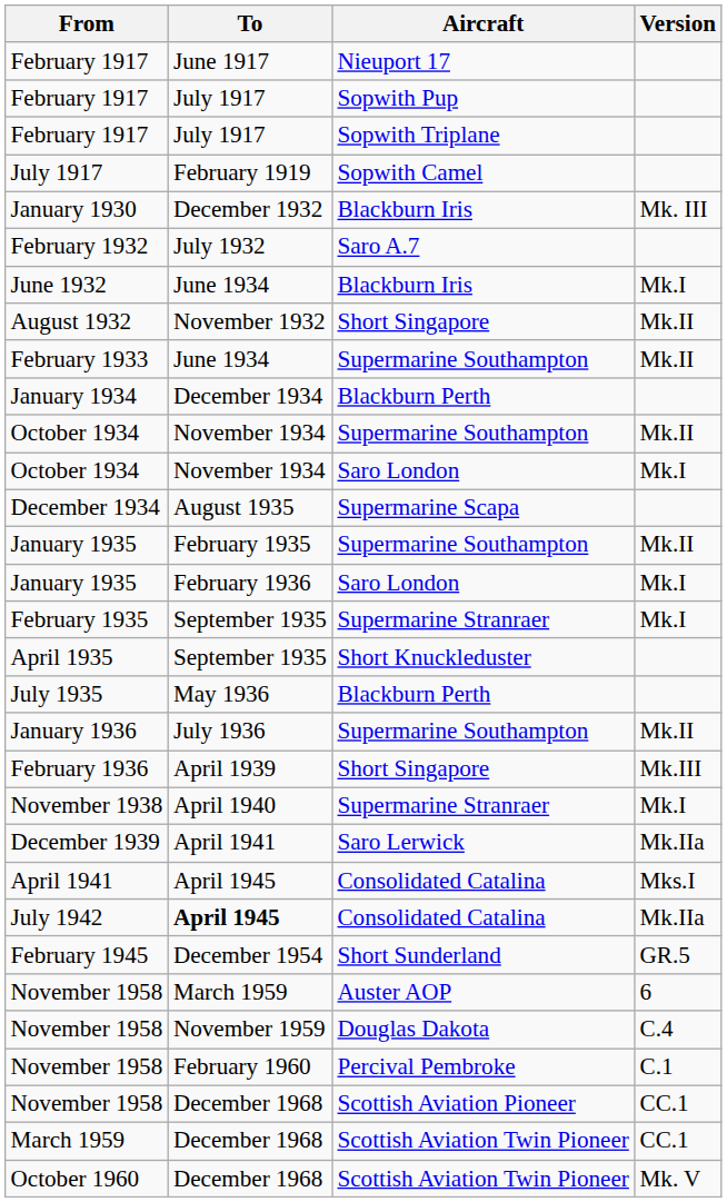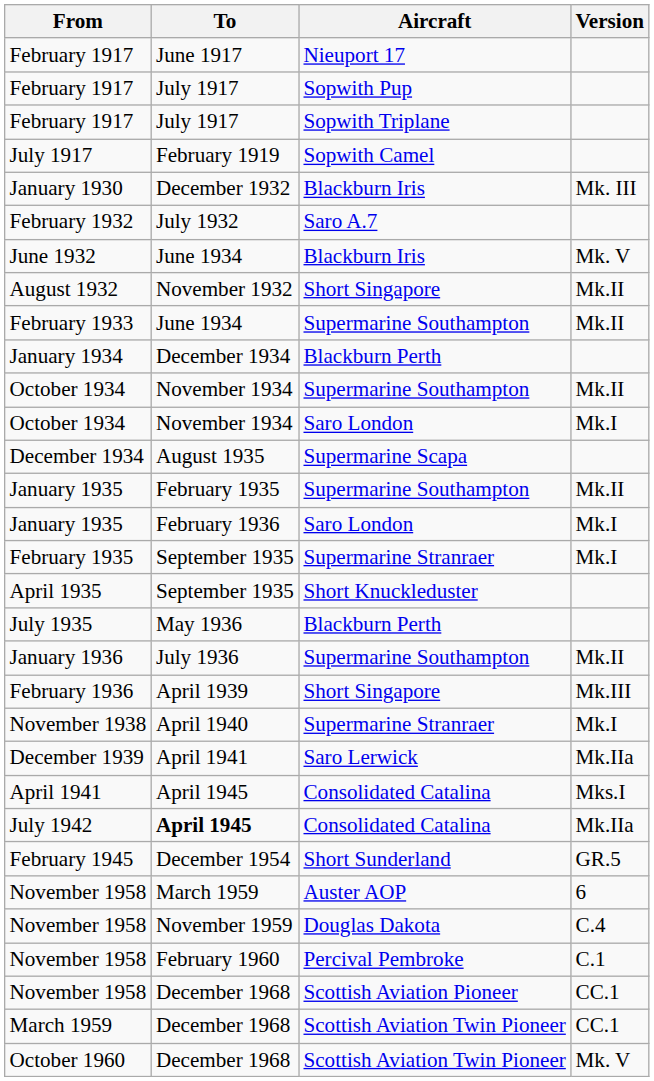 <table class="wikitable">
 <tr>
 <th>From</th>
 <th>To</th>
 <th>Aircraft</th>
 <th>Version</th>
 </tr>
 <tr>
 <td>February 1917</td>
 <td>June 1917</td>
 <td><a href='#'>Nieuport 17</a></td>
 <td></td>
 </tr>
 <tr>
 <td>February 1917</td>
 <td>July 1917</td>
 <td><a href='#'>Sopwith Pup</a></td>
 <td></td>
 </tr>
 <tr>
 <td>February 1917</td>
 <td>July 1917</td>
 <td><a href='#'>Sopwith Triplane</a></td>
 <td></td>
 </tr>
 <tr>
 <td>July 1917</td>
 <td>February 1919</td>
 <td><a href='#'>Sopwith Camel</a></td>
 <td></td>
 </tr>
 <tr>
 <td>January 1930</td>
 <td>December 1932</td>
 <td><a href='#'>Blackburn Iris</a></td>
 <td>Mk. III</td>
 </tr>
 <tr>
 <td>February 1932</td>
 <td>July 1932</td>
 <td><a href='#'>Saro A.7</a></td>
 <td></td>
 </tr>
 <tr>
 <td>June 1932</td>
 <td>June 1934</td>
 <td><a href='#'>Blackburn Iris</a></td>
-<td>Mk.I</td>
+<td>Mk. V</td>
 </tr>
 <tr>
 <td>August 1932</td>
 <td>November 1932</td>
 <td><a href='#'>Short Singapore</a></td>
 <td>Mk.II</td>
 </tr>
 <tr>
 <td>February 1933</td>
 <td>June 1934</td>
 <td><a href='#'>Supermarine Southampton</a></td>
 <td>Mk.II</td>
 </tr>
 <tr>
 <td>January 1934</td>
 <td>December 1934</td>
 <td><a href='#'>Blackburn Perth</a></td>
 <td></td>
 </tr>
 <tr>
 <td>October 1934</td>
 <td>November 1934</td>
 <td><a href='#'>Supermarine Southampton</a></td>
 <td>Mk.II</td>
 </tr>
 <tr>
 <td>October 1934</td>
 <td>November 1934</td>
 <td><a href='#'>Saro London</a></td>
 <td>Mk.I</td>
 </tr>
 <tr>
 <td>December 1934</td>
 <td>August 1935</td>
 <td><a href='#'>Supermarine Scapa</a></td>
 <td></td>
 </tr>
 <tr>
 <td>January 1935</td>
 <td>February 1935</td>
 <td><a href='#'>Supermarine Southampton</a></td>
 <td>Mk.II</td>
 </tr>
 <tr>
 <td>January 1935</td>
 <td>February 1936</td>
 <td><a href='#'>Saro London</a></td>
 <td>Mk.I</td>
 </tr>
 <tr>
 <td>February 1935</td>
 <td>September 1935</td>
 <td><a href='#'>Supermarine Stranraer</a></td>
 <td>Mk.I</td>
 </tr>
 <tr>
 <td>April 1935</td>
 <td>September 1935</td>
 <td><a href='#'>Short Knuckleduster</a></td>
 <td></td>
 </tr>
 <tr>
 <td>July 1935</td>
 <td>May 1936</td>
 <td><a href='#'>Blackburn Perth</a></td>
 <td></td>
 </tr>
 <tr>
 <td>January 1936</td>
 <td>July 1936</td>
 <td><a href='#'>Supermarine Southampton</a></td>
 <td>Mk.II</td>
 </tr>
 <tr>
 <td>February 1936</td>
 <td>April 1939</td>
 <td><a href='#'>Short Singapore</a></td>
 <td>Mk.III</td>
 </tr>
 <tr>
 <td>November 1938</td>
 <td>April 1940</td>
 <td><a href='#'>Supermarine Stranraer</a></td>
 <td>Mk.I</td>
 </tr>
 <tr>
 <td>December 1939</td>
 <td>April 1941</td>
 <td><a href='#'>Saro Lerwick</a></td>
 <td>Mk.IIa</td>
 </tr>
 <tr>
 <td>April 1941</td>
 <td>April 1945</td>
 <td><a href='#'>Consolidated Catalina</a></td>
 <td>Mks.I</td>
 </tr>
 <tr>
 <td>July 1942</td>
 <td><strong>April 1945</strong></td>
 <td><a href='#'>Consolidated Catalina</a></td>
 <td>Mk.IIa</td>
 </tr>
 <tr>
 <td>February 1945</td>
 <td>December 1954</td>
 <td><a href='#'>Short Sunderland</a></td>
 <td>GR.5</td>
 </tr>
 <tr>
 <td>November 1958</td>
 <td>March 1959</td>
 <td><a href='#'>Auster AOP</a></td>
 <td>6</td>
 </tr>
 <tr>
 <td>November 1958</td>
 <td>November 1959</td>
 <td><a href='#'>Douglas Dakota</a></td>
 <td>C.4</td>
 </tr>
 <tr>
 <td>November 1958</td>
 <td>February 1960</td>
 <td><a href='#'>Percival Pembroke</a></td>
 <td>C.1</td>
 </tr>
 <tr>
 <td>November 1958</td>
 <td>December 1968</td>
 <td><a href='#'>Scottish Aviation Pioneer</a></td>
 <td>CC.1</td>
 </tr>
 <tr>
 <td>March 1959</td>
 <td>December 1968</td>
 <td><a href='#'>Scottish Aviation Twin Pioneer</a></td>
 <td>CC.1</td>
 </tr>
 <tr>
 <td>October 1960</td>
 <td>December 1968</td>
 <td><a href='#'>Scottish Aviation Twin Pioneer</a></td>
 <td>Mk. V</td>
 </tr>
 </table>
